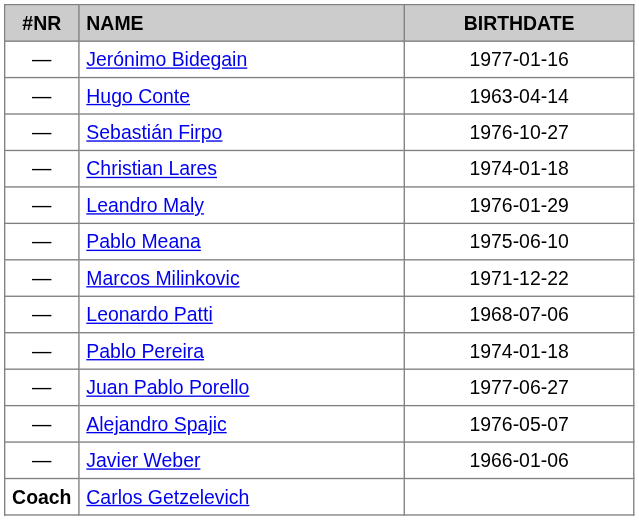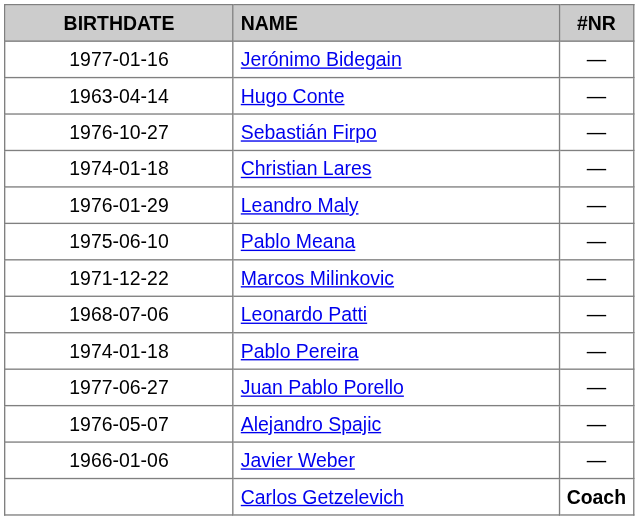 <table border="1" cellspacing="2" cellpadding="5" style="border-collapse: collapse; font-size: 90%;">
 <tr style="background: #cccccc">
+<th style="width: 11em">BIRTHDATE</th>
+<th style="text-align: left; width: 16em">NAME</th>
 <th>#NR</th>
-<th style="text-align: left; width: 16em">NAME</th>
-<th style="width: 11em">BIRTHDATE</th>
 </tr>
 <tr>
+<td align="center">1977-01-16</td>
+<td><a href='#'>Jerónimo Bidegain</a></td>
 <td align="center">—</td>
-<td><a href='#'>Jerónimo Bidegain</a></td>
-<td align="center">1977-01-16</td>
 </tr>
 <tr>
+<td align="center">1963-04-14</td>
+<td><a href='#'>Hugo Conte</a></td>
 <td align="center">—</td>
-<td><a href='#'>Hugo Conte</a></td>
-<td align="center">1963-04-14</td>
 </tr>
 <tr>
+<td align="center">1976-10-27</td>
+<td><a href='#'>Sebastián Firpo</a></td>
 <td align="center">—</td>
-<td><a href='#'>Sebastián Firpo</a></td>
-<td align="center">1976-10-27</td>
 </tr>
 <tr>
+<td align="center">1974-01-18</td>
+<td><a href='#'>Christian Lares</a></td>
 <td align="center">—</td>
-<td><a href='#'>Christian Lares</a></td>
-<td align="center">1974-01-18</td>
 </tr>
 <tr>
+<td align="center">1976-01-29</td>
+<td><a href='#'>Leandro Maly</a></td>
 <td align="center">—</td>
-<td><a href='#'>Leandro Maly</a></td>
-<td align="center">1976-01-29</td>
 </tr>
 <tr>
+<td align="center">1975-06-10</td>
+<td><a href='#'>Pablo Meana</a></td>
 <td align="center">—</td>
-<td><a href='#'>Pablo Meana</a></td>
-<td align="center">1975-06-10</td>
 </tr>
 <tr>
+<td align="center">1971-12-22</td>
+<td><a href='#'>Marcos Milinkovic</a></td>
 <td align="center">—</td>
-<td><a href='#'>Marcos Milinkovic</a></td>
-<td align="center">1971-12-22</td>
 </tr>
 <tr>
+<td align="center">1968-07-06</td>
+<td><a href='#'>Leonardo Patti</a></td>
 <td align="center">—</td>
-<td><a href='#'>Leonardo Patti</a></td>
-<td align="center">1968-07-06</td>
 </tr>
 <tr>
+<td align="center">1974-01-18</td>
+<td><a href='#'>Pablo Pereira</a></td>
 <td align="center">—</td>
-<td><a href='#'>Pablo Pereira</a></td>
-<td align="center">1974-01-18</td>
 </tr>
 <tr>
+<td align="center">1977-06-27</td>
+<td><a href='#'>Juan Pablo Porello</a></td>
 <td align="center">—</td>
-<td><a href='#'>Juan Pablo Porello</a></td>
-<td align="center">1977-06-27</td>
 </tr>
 <tr>
+<td align="center">1976-05-07</td>
+<td><a href='#'>Alejandro Spajic</a></td>
 <td align="center">—</td>
-<td><a href='#'>Alejandro Spajic</a></td>
-<td align="center">1976-05-07</td>
 </tr>
 <tr>
+<td align="center">1966-01-06</td>
+<td><a href='#'>Javier Weber</a></td>
 <td align="center">—</td>
-<td><a href='#'>Javier Weber</a></td>
-<td align="center">1966-01-06</td>
 </tr>
 <tr>
+<td align="center"></td>
+<td><a href='#'>Carlos Getzelevich</a></td>
 <td align="center"><strong>Coach</strong></td>
-<td><a href='#'>Carlos Getzelevich</a></td>
-<td align="center"></td>
 </tr>
 </table>
